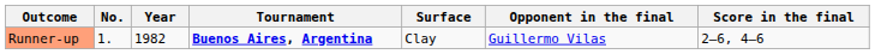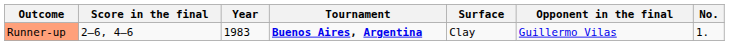 <table class="wikitable" style=font-size:97%>
 <tr>
 <th width=80>Outcome</th>
-<th width=30>No.</th>
+<th width=160>Score in the final</th>
 <th width=50>Year</th>
 <th width=200>Tournament</th>
 <th width=75>Surface</th>
 <th width=200>Opponent in the final</th>
-<th width=160>Score in the final</th>
+<th width=30>No.</th>
 </tr>
 <tr>
 <td bgcolor=#ffa07a>Runner-up</td>
-<td>1.</td>
-<td>1982</td>
+<td>2–6, 4–6</td>
+<td>1983</td>
 <td><strong><a href='#'>Buenos Aires</a>, <a href='#'>Argentina</a></strong></td>
 <td>Clay</td>
 <td> <a href='#'>Guillermo Vilas</a></td>
-<td>2–6, 4–6</td>
+<td>1.</td>
 </tr>
 </table>
